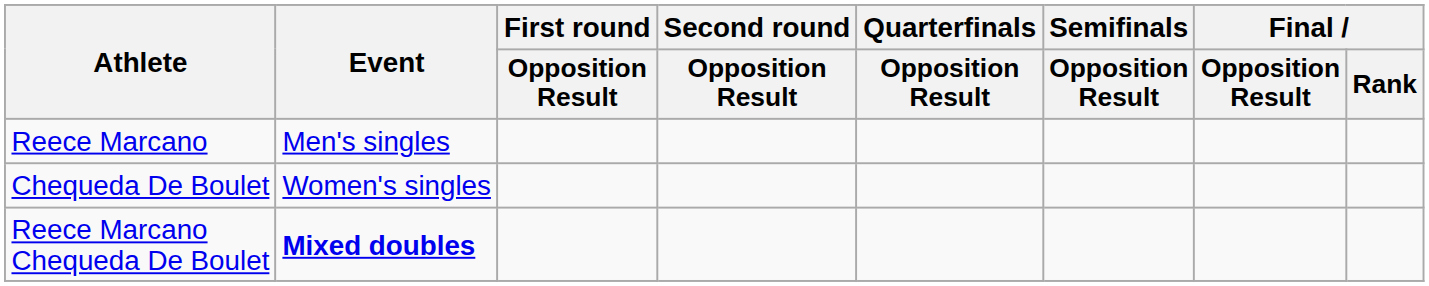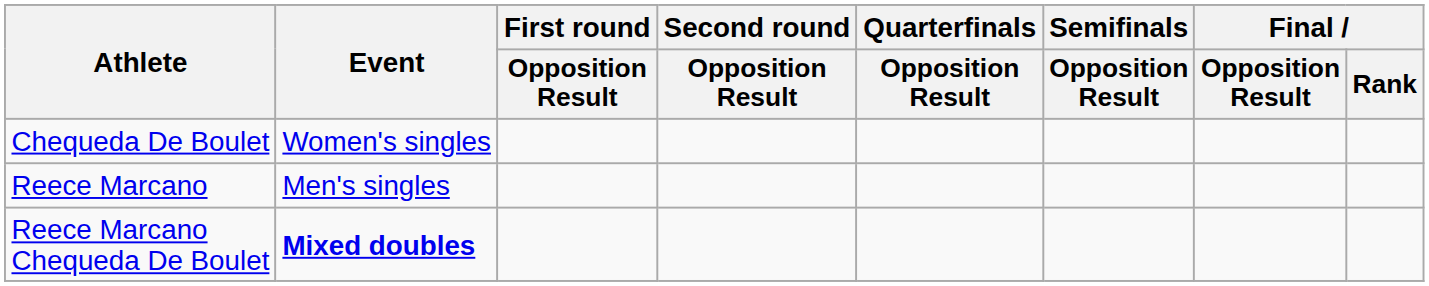 <table class=wikitable style=font-size:90%;text-align:center>
 <tr>
 <th rowspan=2>Athlete</th>
 <th rowspan=2>Event</th>
 <th>First round</th>
 <th>Second round</th>
 <th>Quarterfinals</th>
 <th>Semifinals</th>
 <th colspan=2>Final / </th>
 </tr>
 <tr style=font-size:95%>
 <th>Opposition<br>Result</th>
 <th>Opposition<br>Result</th>
 <th>Opposition<br>Result</th>
 <th>Opposition<br>Result</th>
 <th>Opposition<br>Result</th>
 <th>Rank</th>
 </tr>
 <tr>
-<td align=left><a href='#'>Reece Marcano</a></td>
-<td align=left><a href='#'>Men's singles</a></td>
-<td><br></td>
+<td align=left><a href='#'>Chequeda De Boulet</a></td>
+<td align=left><a href='#'>Women's singles</a></td>
+<td></td>
 <td></td>
 <td></td>
 <td></td>
 <td></td>
 <td></td>
 </tr>
 <tr>
-<td align=left><a href='#'>Chequeda De Boulet</a></td>
-<td align=left><a href='#'>Women's singles</a></td>
-<td></td>
+<td align=left><a href='#'>Reece Marcano</a></td>
+<td align=left><a href='#'>Men's singles</a></td>
+<td><br></td>
 <td></td>
 <td></td>
 <td></td>
 <td></td>
 <td></td>
 </tr>
 <tr>
 <td align=left><a href='#'>Reece Marcano</a><br><a href='#'>Chequeda De Boulet</a></td>
 <td align=left><strong><a href='#'>Mixed doubles</a></strong></td>
 <td></td>
 <td></td>
 <td></td>
 <td></td>
 <td></td>
 <td></td>
 </tr>
 </table>
